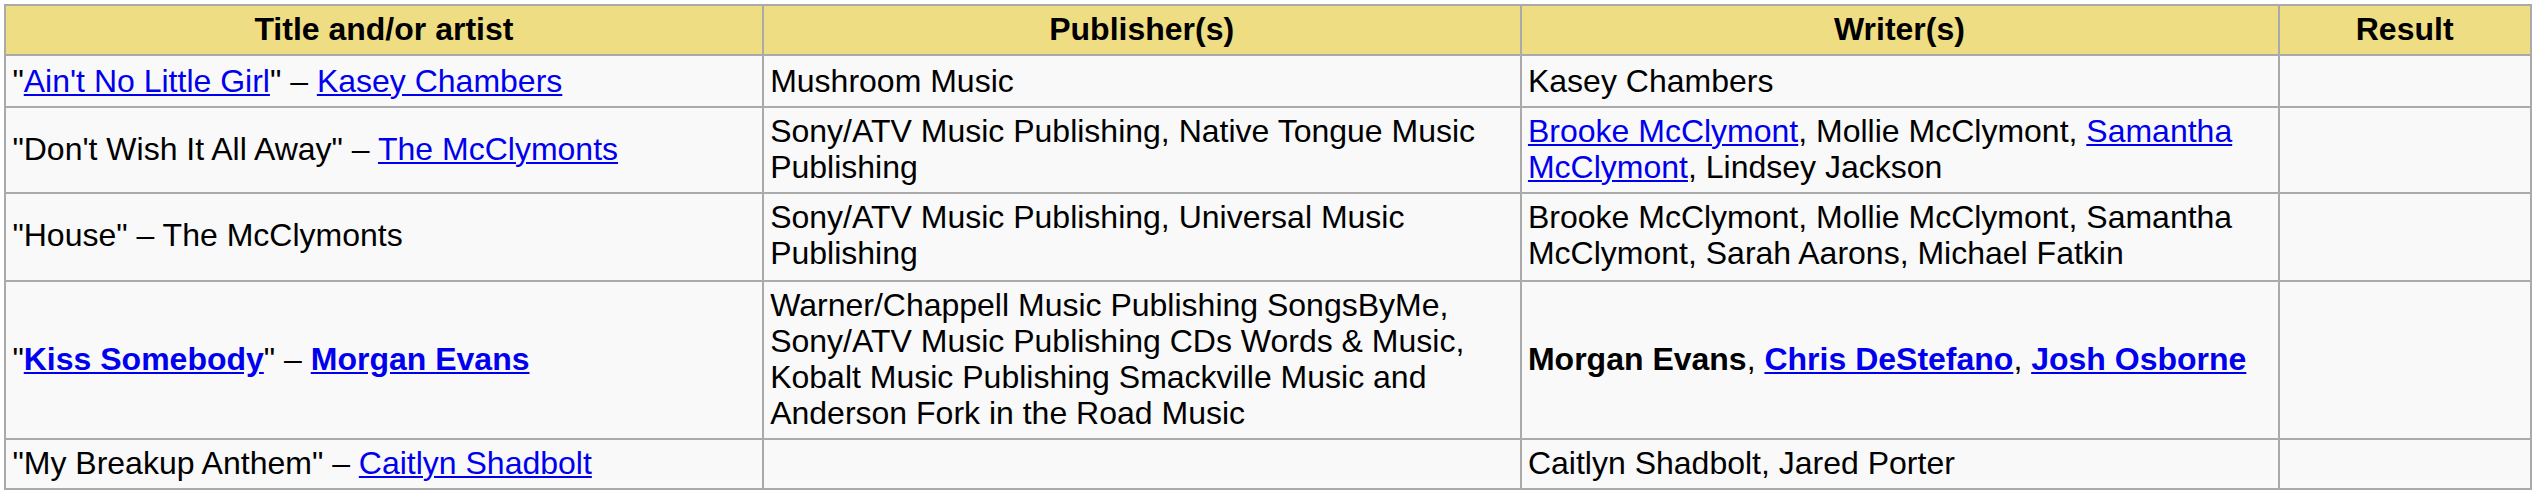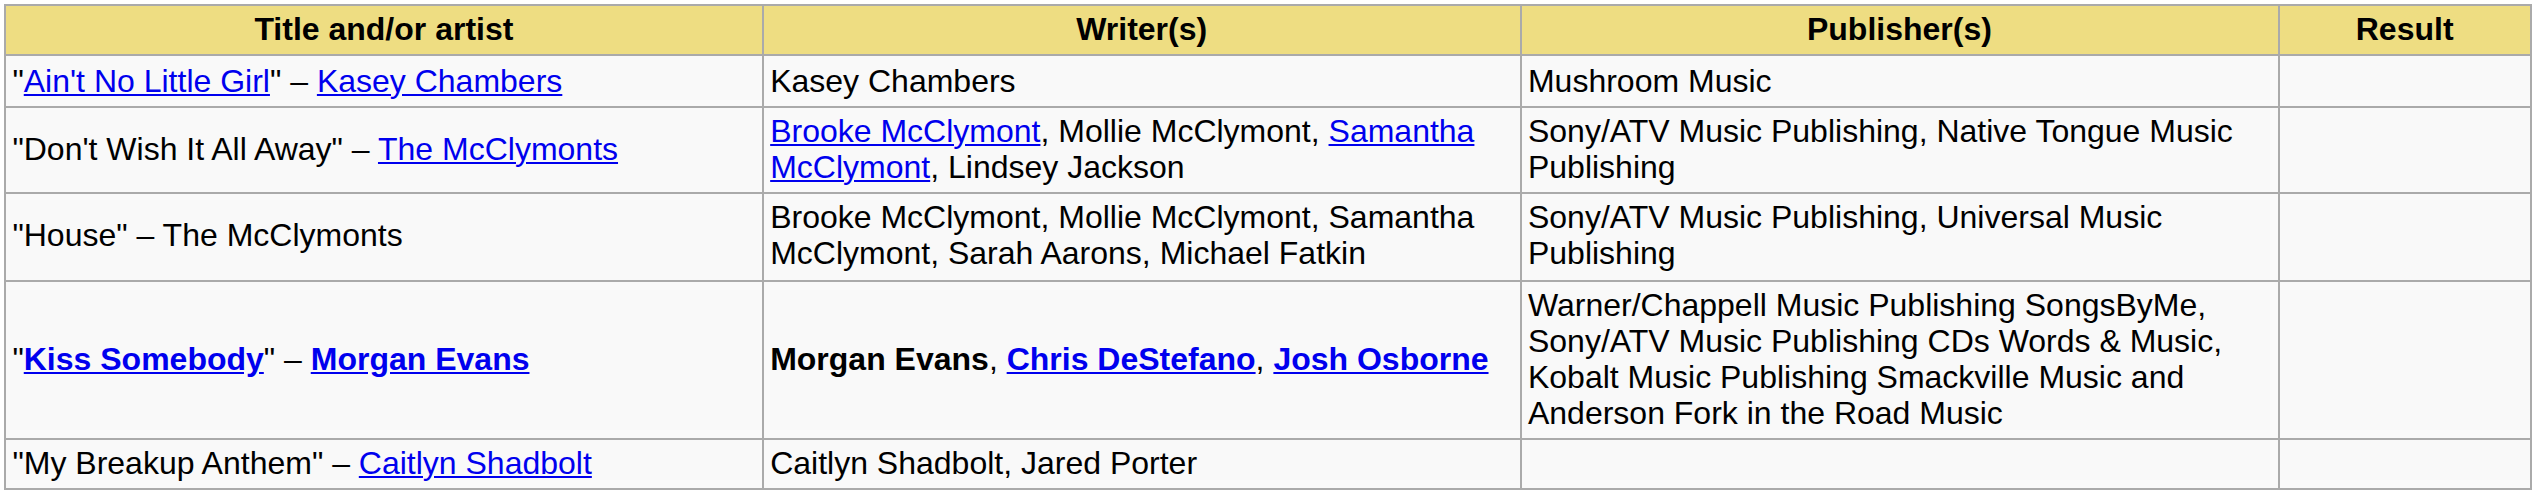 <table class="wikitable" width=100%>
 <tr>
 <th style="width:30%;background:#EEDD82;">Title and/or artist</th>
+<th style="width:30%;background:#EEDD82;">Writer(s)</th>
 <th style="width:30%;background:#EEDD82;">Publisher(s)</th>
-<th style="width:30%;background:#EEDD82;">Writer(s)</th>
 <th style="width:10%;background:#EEDD82;">Result</th>
 </tr>
 <tr>
 <td>"<a href='#'>Ain't No Little Girl</a>" – <a href='#'>Kasey Chambers</a></td>
+<td>Kasey Chambers</td>
 <td>Mushroom Music</td>
-<td>Kasey Chambers</td>
 <td></td>
 </tr>
 <tr>
 <td>"Don't Wish It All Away" – <a href='#'>The McClymonts</a></td>
+<td><a href='#'>Brooke McClymont</a>, Mollie McClymont, <a href='#'>Samantha McClymont</a>, Lindsey Jackson</td>
 <td>Sony/ATV Music Publishing, Native Tongue Music Publishing</td>
-<td><a href='#'>Brooke McClymont</a>, Mollie McClymont, <a href='#'>Samantha McClymont</a>, Lindsey Jackson</td>
 <td></td>
 </tr>
 <tr>
 <td>"House" – The McClymonts</td>
+<td>Brooke McClymont, Mollie McClymont, Samantha McClymont, Sarah Aarons, Michael Fatkin</td>
 <td>Sony/ATV Music Publishing, Universal Music Publishing</td>
-<td>Brooke McClymont, Mollie McClymont, Samantha McClymont, Sarah Aarons, Michael Fatkin</td>
 <td></td>
 </tr>
 <tr>
 <td>"<strong><a href='#'>Kiss Somebody</a></strong>" – <strong><a href='#'>Morgan Evans</a></strong></td>
+<td><strong>Morgan Evans</strong>, <strong><a href='#'>Chris DeStefano</a></strong>, <strong><a href='#'>Josh Osborne</a></strong></td>
 <td>Warner/Chappell Music Publishing  SongsByMe, Sony/ATV Music Publishing  CDs Words & Music, Kobalt Music Publishing  Smackville Music and Anderson Fork in the Road Music</td>
-<td><strong>Morgan Evans</strong>, <strong><a href='#'>Chris DeStefano</a></strong>, <strong><a href='#'>Josh Osborne</a></strong></td>
 <td></td>
 </tr>
 <tr>
 <td>"My Breakup Anthem" – <a href='#'>Caitlyn Shadbolt</a></td>
+<td>Caitlyn Shadbolt, Jared Porter</td>
 <td></td>
-<td>Caitlyn Shadbolt, Jared Porter</td>
 <td></td>
 </tr>
 </table>
